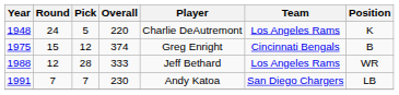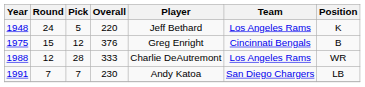 <table class="wikitable sortable" style="text-align: center;">
 <tr>
 <th>Year</th>
 <th>Round</th>
 <th>Pick</th>
 <th>Overall</th>
 <th>Player</th>
 <th>Team</th>
 <th>Position</th>
 </tr>
 <tr>
 <td><a href='#'>1948</a></td>
 <td>24</td>
 <td>5</td>
 <td>220</td>
-<td>Charlie DeAutremont</td>
+<td>Jeff Bethard</td>
 <td><a href='#'>Los Angeles Rams</a></td>
 <td>K</td>
 </tr>
 <tr>
 <td><a href='#'>1975</a></td>
 <td>15</td>
 <td>12</td>
-<td>374</td>
+<td>376</td>
 <td>Greg Enright</td>
 <td><a href='#'>Cincinnati Bengals</a></td>
 <td>B</td>
 </tr>
 <tr>
 <td><a href='#'>1988</a></td>
 <td>12</td>
 <td>28</td>
 <td>333</td>
-<td>Jeff Bethard</td>
+<td>Charlie DeAutremont</td>
 <td><a href='#'>Los Angeles Rams</a></td>
 <td>WR</td>
 </tr>
 <tr>
 <td><a href='#'>1991</a></td>
 <td>7</td>
 <td>7</td>
 <td>230</td>
 <td>Andy Katoa</td>
 <td><a href='#'>San Diego Chargers</a></td>
 <td>LB</td>
 </tr>
 <tr>
 </tr>
 </table>
